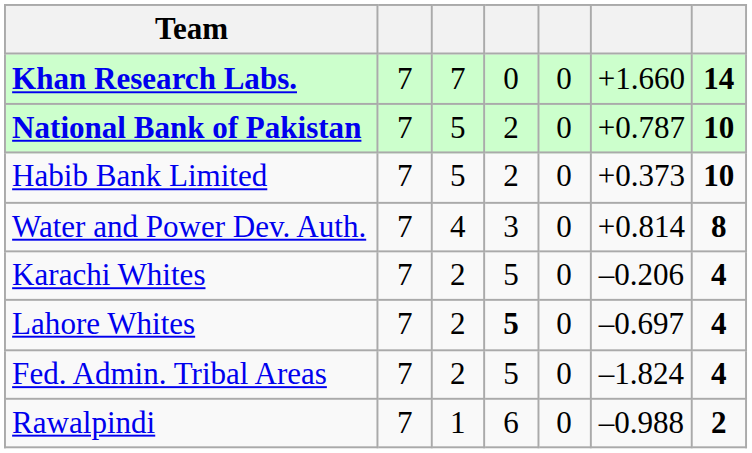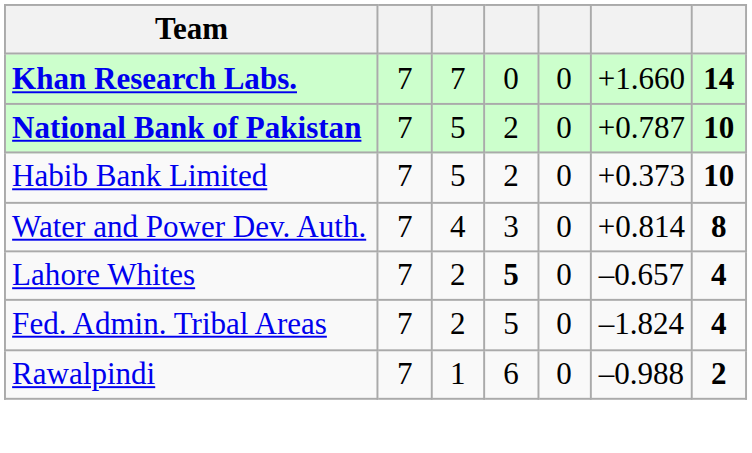 <table class="wikitable sortable" style="text-align:center">
 <tr>
 <th style="width:185px;">Team</th>
 <th style="width:20px;"></th>
 <th style="width:20px;"></th>
 <th style="width:20px;"></th>
 <th style="width:20px;"></th>
 <th style="width:45px;"></th>
 <th style="width:20px;"></th>
 </tr>
 <tr bgcolor="#ccffcc">
 <td style="text-align:left"><strong><a href='#'>Khan Research Labs.</a></strong></td>
 <td>7</td>
 <td>7</td>
 <td>0</td>
 <td>0</td>
 <td>+1.660</td>
 <td><strong>14</strong></td>
 </tr>
 <tr bgcolor="#ccffcc">
 <td style="text-align:left"><strong><a href='#'>National Bank of Pakistan</a></strong></td>
 <td>7</td>
 <td>5</td>
 <td>2</td>
 <td>0</td>
 <td>+0.787</td>
 <td><strong>10</strong></td>
 </tr>
 <tr>
 <td style="text-align:left"><a href='#'>Habib Bank Limited</a></td>
 <td>7</td>
 <td>5</td>
 <td>2</td>
 <td>0</td>
 <td>+0.373</td>
 <td><strong>10</strong></td>
 </tr>
 <tr>
 <td style="text-align:left"><a href='#'>Water and Power Dev. Auth.</a></td>
 <td>7</td>
 <td>4</td>
 <td>3</td>
 <td>0</td>
 <td>+0.814</td>
 <td><strong>8</strong></td>
 </tr>
 <tr>
-<td style="text-align:left"><a href='#'>Karachi Whites</a></td>
-<td>7</td>
-<td>2</td>
-<td>5</td>
-<td>0</td>
-<td>–0.206</td>
-<td><strong>4</strong></td>
-</tr>
-<tr>
 <td style="text-align:left"><a href='#'>Lahore Whites</a></td>
 <td>7</td>
 <td>2</td>
 <td><strong>5</strong></td>
 <td>0</td>
-<td>–0.697</td>
+<td>–0.657</td>
 <td><strong>4</strong></td>
 </tr>
 <tr>
 <td style="text-align:left"><a href='#'>Fed. Admin. Tribal Areas</a></td>
 <td>7</td>
 <td>2</td>
 <td>5</td>
 <td>0</td>
 <td>–1.824</td>
 <td><strong>4</strong></td>
 </tr>
 <tr>
 <td style="text-align:left"><a href='#'>Rawalpindi</a></td>
 <td>7</td>
 <td>1</td>
 <td>6</td>
 <td>0</td>
 <td>–0.988</td>
 <td><strong>2</strong></td>
 </tr>
 </table>
